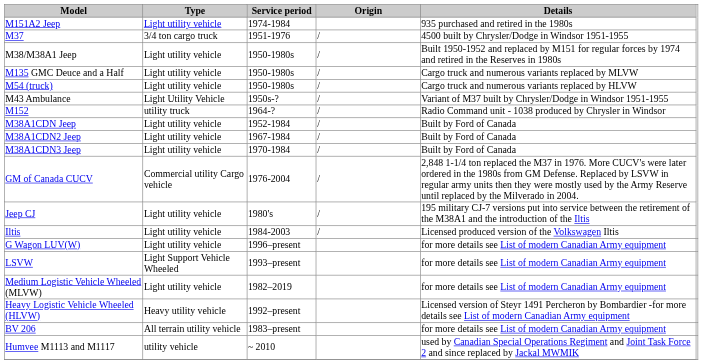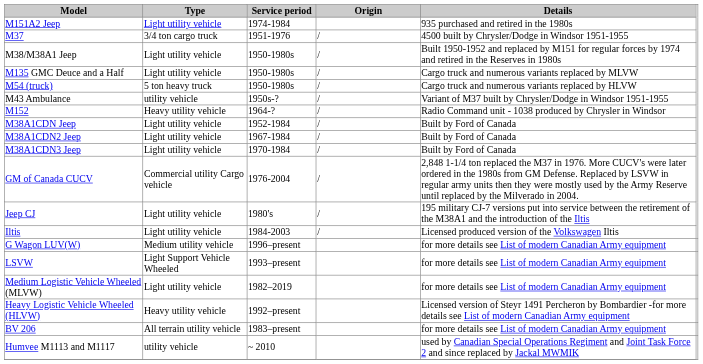 <table border="1" width="90%" style="border-collapse: collapse;">
 <tr bgcolor=cccccc>
 <th width="20%">Model</th>
 <th width="15%">Type</th>
 <th width="10%">Service period</th>
 <th width="15%">Origin</th>
 <th>Details</th>
 </tr>
 <tr>
 <td><a href='#'>M151A2 Jeep</a></td>
 <td><a href='#'>Light utility vehicle</a></td>
 <td>1974-1984</td>
 <td></td>
 <td>935 purchased and retired in the 1980s</td>
 </tr>
 <tr>
 <td><a href='#'>M37</a></td>
 <td>3/4 ton cargo truck</td>
 <td>1951-1976</td>
 <td>/</td>
 <td>4500 built by Chrysler/Dodge in Windsor 1951-1955</td>
 </tr>
 <tr>
 <td>M38/M38A1 Jeep</td>
 <td>Light utility vehicle</td>
 <td>1950-1980s</td>
 <td>/</td>
 <td>Built 1950-1952 and replaced by M151 for regular forces by 1974 and retired in the Reserves in 1980s</td>
 </tr>
 <tr>
 <td><a href='#'>M135</a> GMC Deuce and a Half</td>
 <td>Light utility vehicle</td>
 <td>1950-1980s</td>
 <td>/</td>
 <td>Cargo truck and numerous variants replaced by MLVW</td>
 </tr>
 <tr>
 <td><a href='#'>M54 (truck)</a></td>
-<td>Light utility vehicle</td>
+<td>5 ton heavy truck</td>
 <td>1950-1980s</td>
 <td>/</td>
 <td>Cargo truck and numerous variants replaced by HLVW</td>
 </tr>
 <tr>
 <td>M43 Ambulance</td>
-<td>Light Utility Vehicle</td>
+<td>utility vehicle</td>
 <td>1950s-?</td>
 <td>/</td>
 <td>Variant of M37 built by Chrysler/Dodge in Windsor 1951-1955</td>
 </tr>
 <tr>
 <td><a href='#'>M152</a></td>
-<td>utility truck</td>
+<td>Heavy utility vehicle</td>
 <td>1964-?</td>
 <td>/</td>
 <td>Radio Command unit - 1038 produced by Chrysler in Windsor</td>
 </tr>
 <tr>
 <td><a href='#'>M38A1CDN Jeep</a></td>
 <td>Light utility vehicle</td>
 <td>1952-1984</td>
 <td>/</td>
 <td>Built by Ford of Canada</td>
 </tr>
 <tr>
 <td><a href='#'>M38A1CDN2 Jeep</a></td>
 <td>Light utility vehicle</td>
 <td>1967-1984</td>
 <td>/</td>
 <td>Built by Ford of Canada</td>
 </tr>
 <tr>
 <td><a href='#'>M38A1CDN3 Jeep</a></td>
 <td>Light utility vehicle</td>
 <td>1970-1984</td>
 <td>/</td>
 <td>Built by Ford of Canada</td>
 </tr>
 <tr>
 <td><a href='#'>GM of Canada CUCV</a></td>
 <td>Commercial utility Cargo vehicle</td>
 <td>1976-2004</td>
 <td>/</td>
 <td>2,848 1-1/4 ton replaced the M37 in 1976. More CUCV's were later ordered in the 1980s from GM Defense. Replaced by LSVW in regular army units then they were mostly used by the Army Reserve until replaced by the Milverado in 2004.</td>
 </tr>
 <tr>
 <td><a href='#'>Jeep CJ</a></td>
 <td>Light utility vehicle</td>
 <td>1980's</td>
 <td>/</td>
 <td>195 military CJ-7 versions put into service between the retirement of the M38A1 and the introduction of the <a href='#'>Iltis</a></td>
 </tr>
 <tr>
 <td><a href='#'>Iltis</a></td>
 <td>Light utility vehicle</td>
 <td>1984-2003</td>
 <td>/</td>
 <td>Licensed produced version of the <a href='#'>Volkswagen</a> Iltis</td>
 </tr>
 <tr>
 <td><a href='#'>G Wagon LUV(W)</a></td>
-<td>Light utility vehicle</td>
+<td>Medium utility vehicle</td>
 <td>1996–present</td>
 <td></td>
 <td>for more details see <a href='#'>List of modern Canadian Army equipment</a></td>
 <td></td>
 </tr>
 <tr>
 <td><a href='#'>LSVW</a></td>
 <td>Light Support Vehicle Wheeled</td>
 <td>1993–present</td>
 <td></td>
 <td>for more details see <a href='#'>List of modern Canadian Army equipment</a></td>
 <td></td>
 </tr>
 <tr>
 <td><a href='#'>Medium Logistic Vehicle Wheeled</a> (MLVW)</td>
 <td>Light utility vehicle</td>
 <td>1982–2019</td>
 <td></td>
 <td>for more details see <a href='#'>List of modern Canadian Army equipment</a></td>
 <td></td>
 </tr>
 <tr>
 <td><a href='#'>Heavy Logistic Vehicle Wheeled (HLVW)</a></td>
 <td>Heavy utility vehicle</td>
 <td>1992–present</td>
 <td></td>
 <td>Licensed version of Steyr 1491 Percheron by Bombardier -for more details see <a href='#'>List of modern Canadian Army equipment</a></td>
 <td></td>
 </tr>
 <tr>
 <td><a href='#'>BV 206</a></td>
 <td>All terrain utility vehicle</td>
 <td>1983–present</td>
 <td></td>
 <td>for more details see <a href='#'>List of modern Canadian Army equipment</a></td>
 <td></td>
 </tr>
 <tr>
 <td><a href='#'>Humvee</a> M1113 and M1117</td>
 <td>utility vehicle</td>
 <td>~ 2010</td>
 <td></td>
 <td>used by <a href='#'>Canadian Special Operations Regiment</a> and <a href='#'>Joint Task Force 2</a> and since replaced by <a href='#'>Jackal MWMIK</a></td>
 </tr>
 <tr>
 </tr>
 </table>
